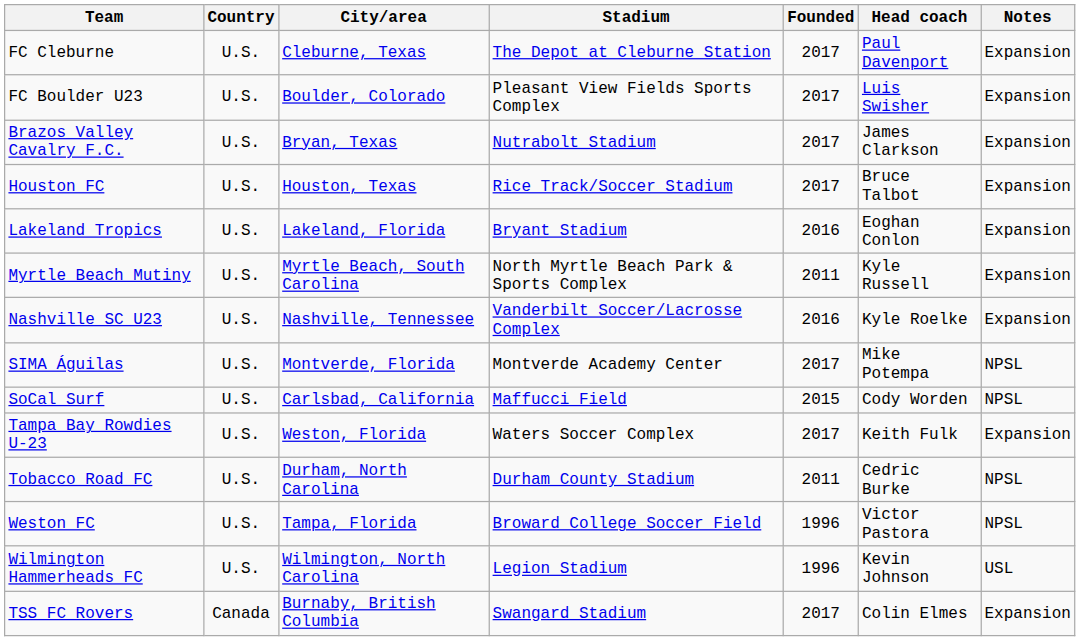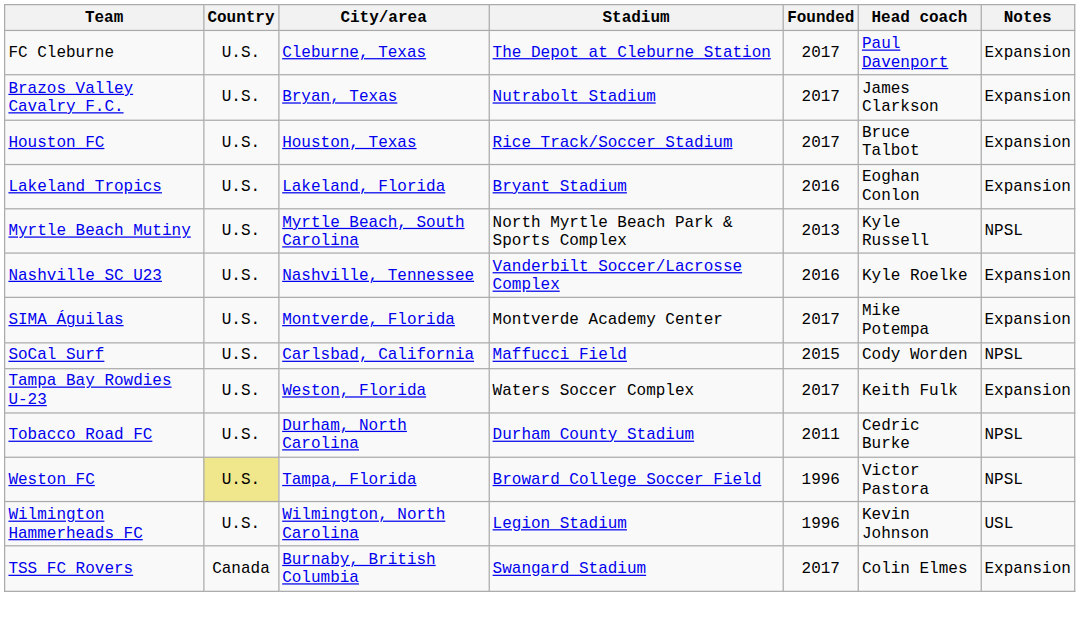 <table class="wikitable">
 <tr>
 <th>Team</th>
 <th>Country</th>
 <th>City/area</th>
 <th>Stadium</th>
 <th>Founded</th>
 <th>Head coach</th>
 <th>Notes</th>
 </tr>
 <tr>
 <td>FC Cleburne</td>
 <td align=center>U.S.</td>
 <td><a href='#'>Cleburne, Texas</a></td>
 <td><a href='#'>The Depot at Cleburne Station</a></td>
 <td align=center>2017</td>
 <td><a href='#'>Paul Davenport</a></td>
-<td>Expansion</td>
-</tr>
-<tr>
-<td>FC Boulder U23</td>
-<td align=center>U.S.</td>
-<td><a href='#'>Boulder, Colorado</a></td>
-<td>Pleasant View Fields Sports Complex</td>
-<td align=center>2017</td>
-<td><a href='#'>Luis Swisher</a></td>
 <td>Expansion</td>
 </tr>
 <tr>
 <td><a href='#'>Brazos Valley Cavalry F.C.</a></td>
 <td align=center>U.S.</td>
 <td><a href='#'>Bryan, Texas</a></td>
 <td><a href='#'>Nutrabolt Stadium</a></td>
 <td align=center>2017</td>
 <td>James Clarkson</td>
 <td>Expansion</td>
 </tr>
 <tr>
 <td><a href='#'>Houston FC</a></td>
 <td align=center>U.S.</td>
 <td><a href='#'>Houston, Texas</a></td>
 <td><a href='#'>Rice Track/Soccer Stadium</a></td>
 <td align=center>2017</td>
 <td>Bruce Talbot</td>
 <td>Expansion</td>
 </tr>
 <tr>
 <td><a href='#'>Lakeland Tropics</a></td>
 <td align=center>U.S.</td>
 <td><a href='#'>Lakeland, Florida</a></td>
 <td><a href='#'>Bryant Stadium</a></td>
 <td align=center>2016</td>
 <td>Eoghan Conlon</td>
 <td>Expansion</td>
 </tr>
 <tr>
 <td><a href='#'>Myrtle Beach Mutiny</a></td>
 <td align=center>U.S.</td>
 <td><a href='#'>Myrtle Beach, South Carolina</a></td>
 <td>North Myrtle Beach Park & Sports Complex</td>
-<td align=center>2011</td>
+<td align=center>2013</td>
 <td>Kyle Russell</td>
-<td>Expansion</td>
+<td>NPSL</td>
 </tr>
 <tr>
 <td><a href='#'>Nashville SC U23</a></td>
 <td align=center>U.S.</td>
 <td><a href='#'>Nashville, Tennessee</a></td>
 <td><a href='#'>Vanderbilt Soccer/Lacrosse Complex</a></td>
 <td align=center>2016</td>
 <td>Kyle Roelke</td>
 <td>Expansion</td>
 </tr>
 <tr>
 <td><a href='#'>SIMA Águilas</a></td>
 <td align=center>U.S.</td>
 <td><a href='#'>Montverde, Florida</a></td>
 <td>Montverde Academy Center</td>
 <td align=center>2017</td>
 <td>Mike Potempa</td>
-<td>NPSL</td>
+<td>Expansion</td>
 </tr>
 <tr>
 <td><a href='#'>SoCal Surf</a></td>
 <td align=center>U.S.</td>
 <td><a href='#'>Carlsbad, California</a></td>
 <td><a href='#'>Maffucci Field</a></td>
 <td align=center>2015</td>
 <td>Cody Worden</td>
 <td>NPSL</td>
 </tr>
 <tr>
 <td><a href='#'>Tampa Bay Rowdies U-23</a></td>
 <td align=center>U.S.</td>
 <td><a href='#'>Weston, Florida</a></td>
 <td>Waters Soccer Complex</td>
 <td align=center>2017</td>
 <td>Keith Fulk</td>
 <td>Expansion</td>
 </tr>
 <tr>
 <td><a href='#'>Tobacco Road FC</a></td>
 <td align=center>U.S.</td>
 <td><a href='#'>Durham, North Carolina</a></td>
 <td><a href='#'>Durham County Stadium</a></td>
 <td align=center>2011</td>
 <td>Cedric Burke</td>
 <td>NPSL</td>
 </tr>
 <tr>
 <td><a href='#'>Weston FC</a></td>
-<td align=center>U.S.</td>
+<td align=center style="background: khaki;">U.S.</td>
 <td><a href='#'>Tampa, Florida</a></td>
 <td><a href='#'>Broward College Soccer Field</a></td>
 <td align=center>1996</td>
 <td>Victor Pastora</td>
 <td>NPSL</td>
 </tr>
 <tr>
 <td><a href='#'>Wilmington Hammerheads FC</a></td>
 <td align=center>U.S.</td>
 <td><a href='#'>Wilmington, North Carolina</a></td>
 <td><a href='#'>Legion Stadium</a></td>
 <td align=center>1996</td>
 <td>Kevin Johnson</td>
 <td>USL</td>
 </tr>
 <tr>
 <td><a href='#'>TSS FC Rovers</a></td>
 <td align=center>Canada</td>
 <td><a href='#'>Burnaby, British Columbia</a></td>
 <td><a href='#'>Swangard Stadium</a></td>
 <td align=center>2017</td>
 <td>Colin Elmes</td>
 <td>Expansion</td>
 </tr>
 </table>
